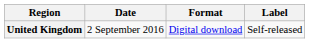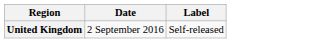 <table class="wikitable plainrowheaders">
 <tr>
 <th scope="col">Region</th>
 <th scope="col">Date</th>
-<th scope="col">Format</th>
 <th scope="col">Label</th>
 </tr>
 <tr>
 <th scope="row">United Kingdom</th>
 <td>2 September 2016</td>
-<td><a href='#'>Digital download</a></td>
 <td>Self-released</td>
 </tr>
 </table>
